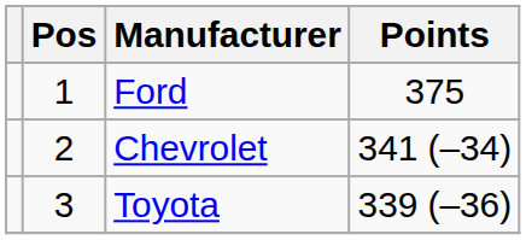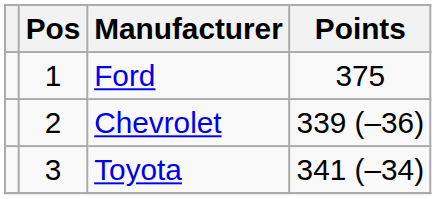 <table class="wikitable" style="font-size: 95%">
 <tr>
 <th></th>
 <th>Pos</th>
 <th>Manufacturer</th>
 <th>Points</th>
 </tr>
 <tr>
 <td align="left"></td>
 <td style="text-align:center;">1</td>
 <td><a href='#'>Ford</a></td>
 <td style="text-align:center;">375</td>
 </tr>
 <tr>
 <td align="left"></td>
 <td style="text-align:center;">2</td>
 <td><a href='#'>Chevrolet</a></td>
-<td style="text-align:center;">341 (–34)</td>
+<td style="text-align:center;">339 (–36)</td>
 </tr>
 <tr>
 <td align="left"></td>
 <td style="text-align:center;">3</td>
 <td><a href='#'>Toyota</a></td>
-<td style="text-align:center;">339 (–36)</td>
+<td style="text-align:center;">341 (–34)</td>
 </tr>
 <tr class="sortbottom">
 </tr>
 </table>
